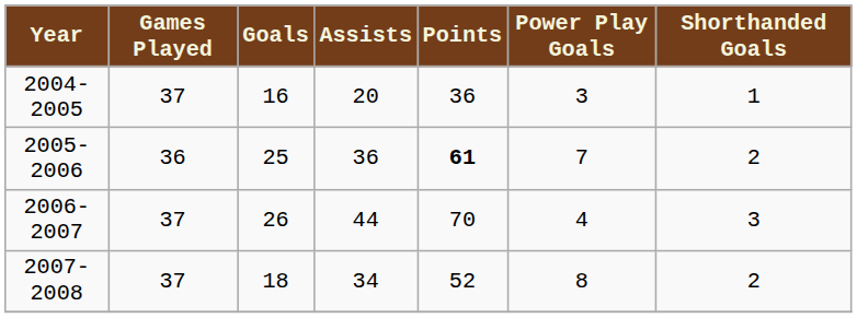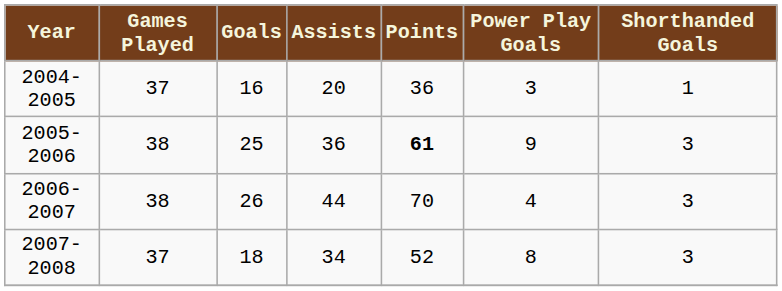 <table class="wikitable" width="80%">
 <tr align="center"  style="background:#733D1A;color:beige;">
 <td><strong>Year</strong></td>
 <td><strong>Games Played</strong></td>
 <td><strong>Goals</strong></td>
 <td><strong>Assists</strong></td>
 <td><strong>Points</strong></td>
 <td><strong>Power Play Goals</strong></td>
 <td><strong>Shorthanded Goals</strong></td>
 </tr>
 <tr align="center" bgcolor="">
 <td>2004-2005</td>
 <td>37</td>
 <td>16</td>
 <td>20</td>
 <td>36</td>
 <td>3</td>
 <td>1</td>
 </tr>
 <tr align="center" bgcolor="">
 <td>2005-2006</td>
-<td>36</td>
+<td>38</td>
 <td>25</td>
 <td>36</td>
 <td><strong>61</strong></td>
-<td>7</td>
-<td>2</td>
+<td>9</td>
+<td>3</td>
 </tr>
 <tr align="center" bgcolor="">
 <td>2006-2007</td>
-<td>37</td>
+<td>38</td>
 <td>26</td>
 <td>44</td>
 <td>70</td>
 <td>4</td>
 <td>3</td>
 </tr>
 <tr align="center" bgcolor="">
 <td>2007-2008</td>
 <td>37</td>
 <td>18</td>
 <td>34</td>
 <td>52</td>
 <td>8</td>
-<td>2</td>
+<td>3</td>
 </tr>
 <tr align="center" bgcolor="">
 </tr>
 </table>
